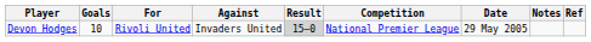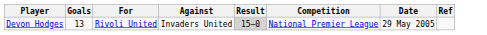 <table class="wikitable" style="text-align:center;">
 <tr>
 <th>Player</th>
 <th>Goals</th>
 <th>For</th>
 <th>Against</th>
 <th>Result</th>
 <th>Competition</th>
 <th>Date</th>
-<th>Notes</th>
 <th>Ref</th>
 </tr>
 <tr>
 <td align="left"><a href='#'>Devon Hodges</a></td>
-<td>10</td>
+<td>13</td>
 <td><a href='#'>Rivoli United</a></td>
 <td>Invaders United</td>
 <td style="background: lightgrey;">15–0</td>
 <td><a href='#'>National Premier League</a></td>
 <td>29 May 2005</td>
 <td></td>
-<td></td>
 </tr>
 </table>
